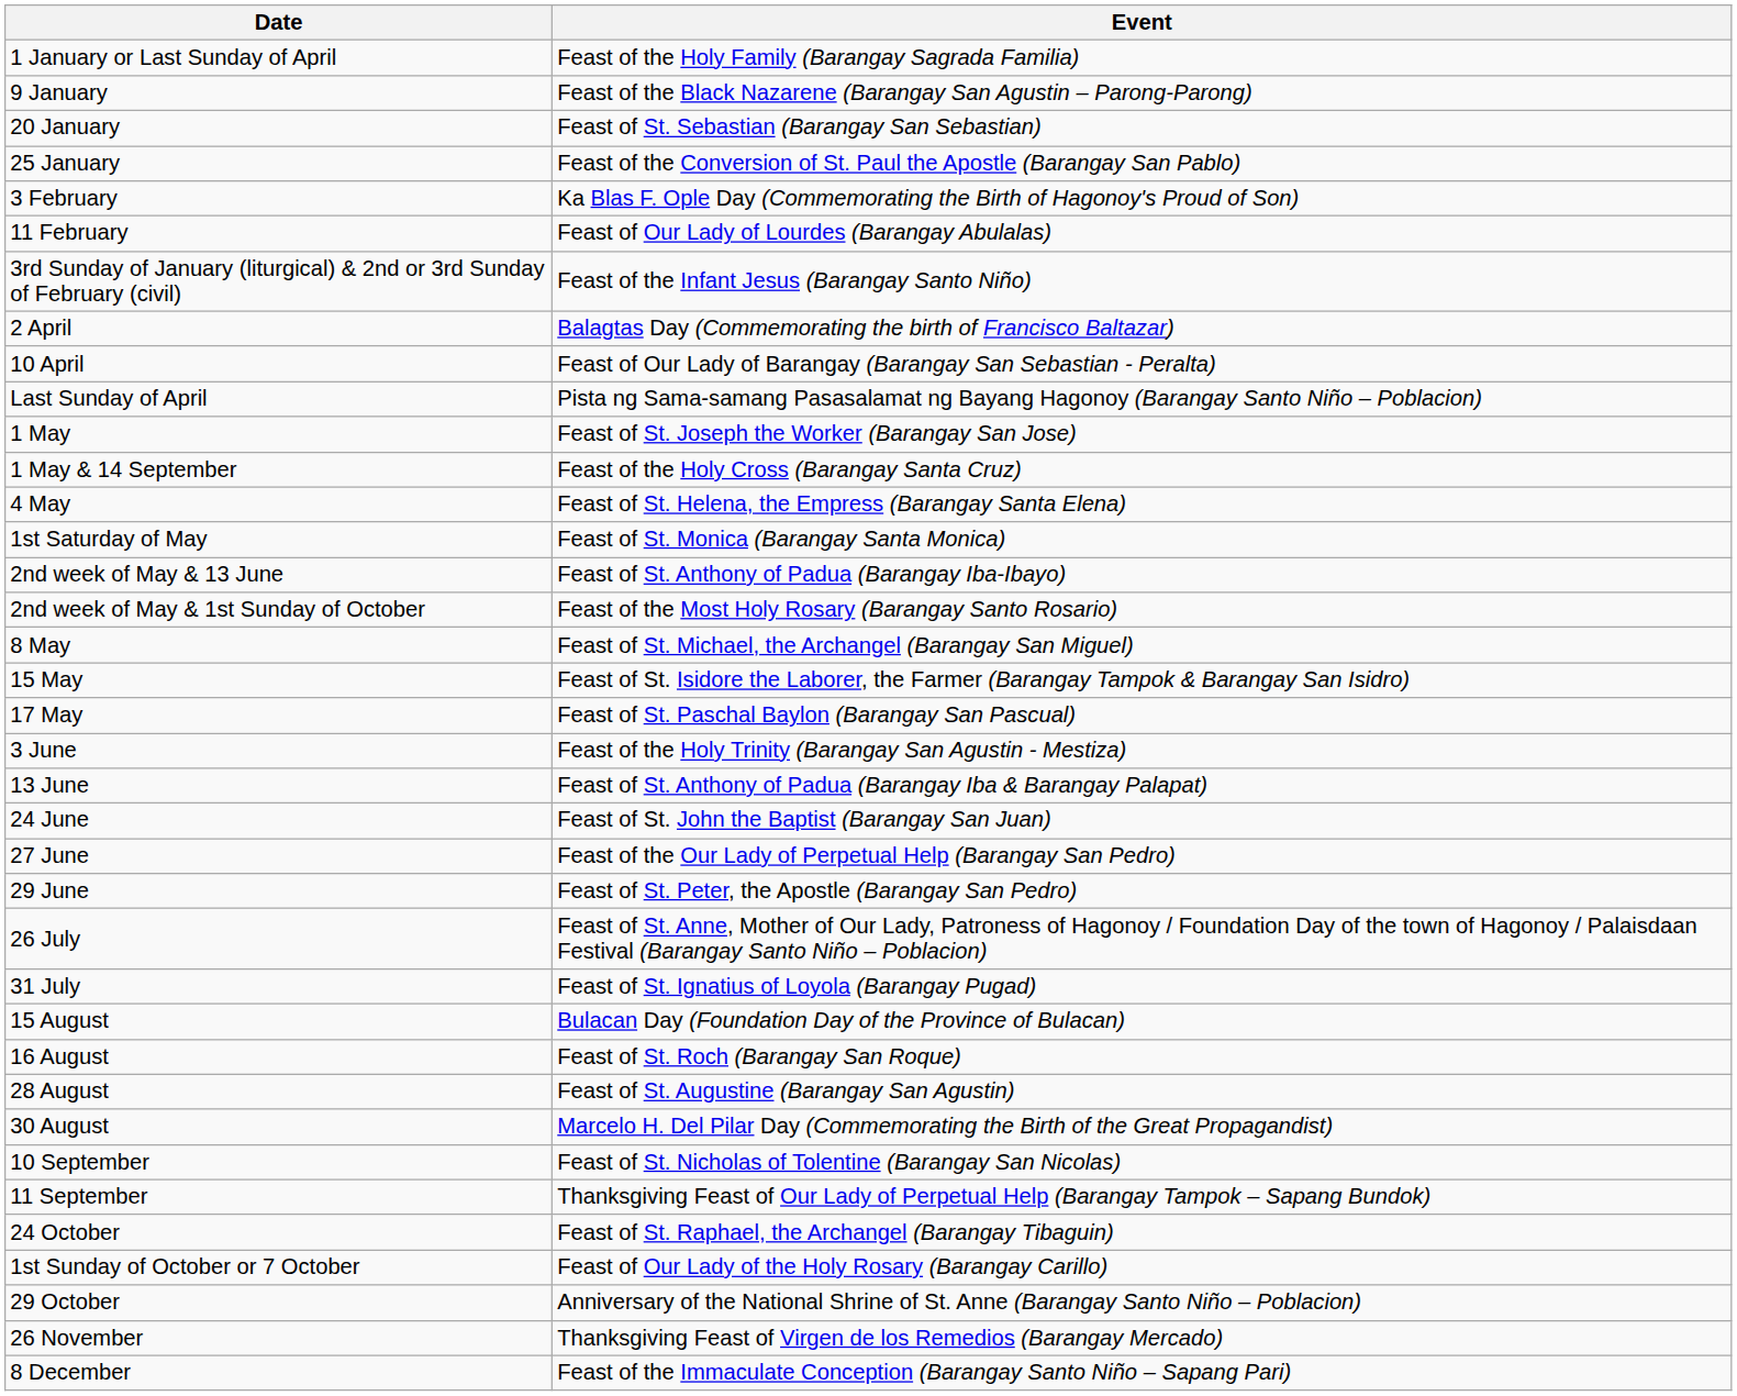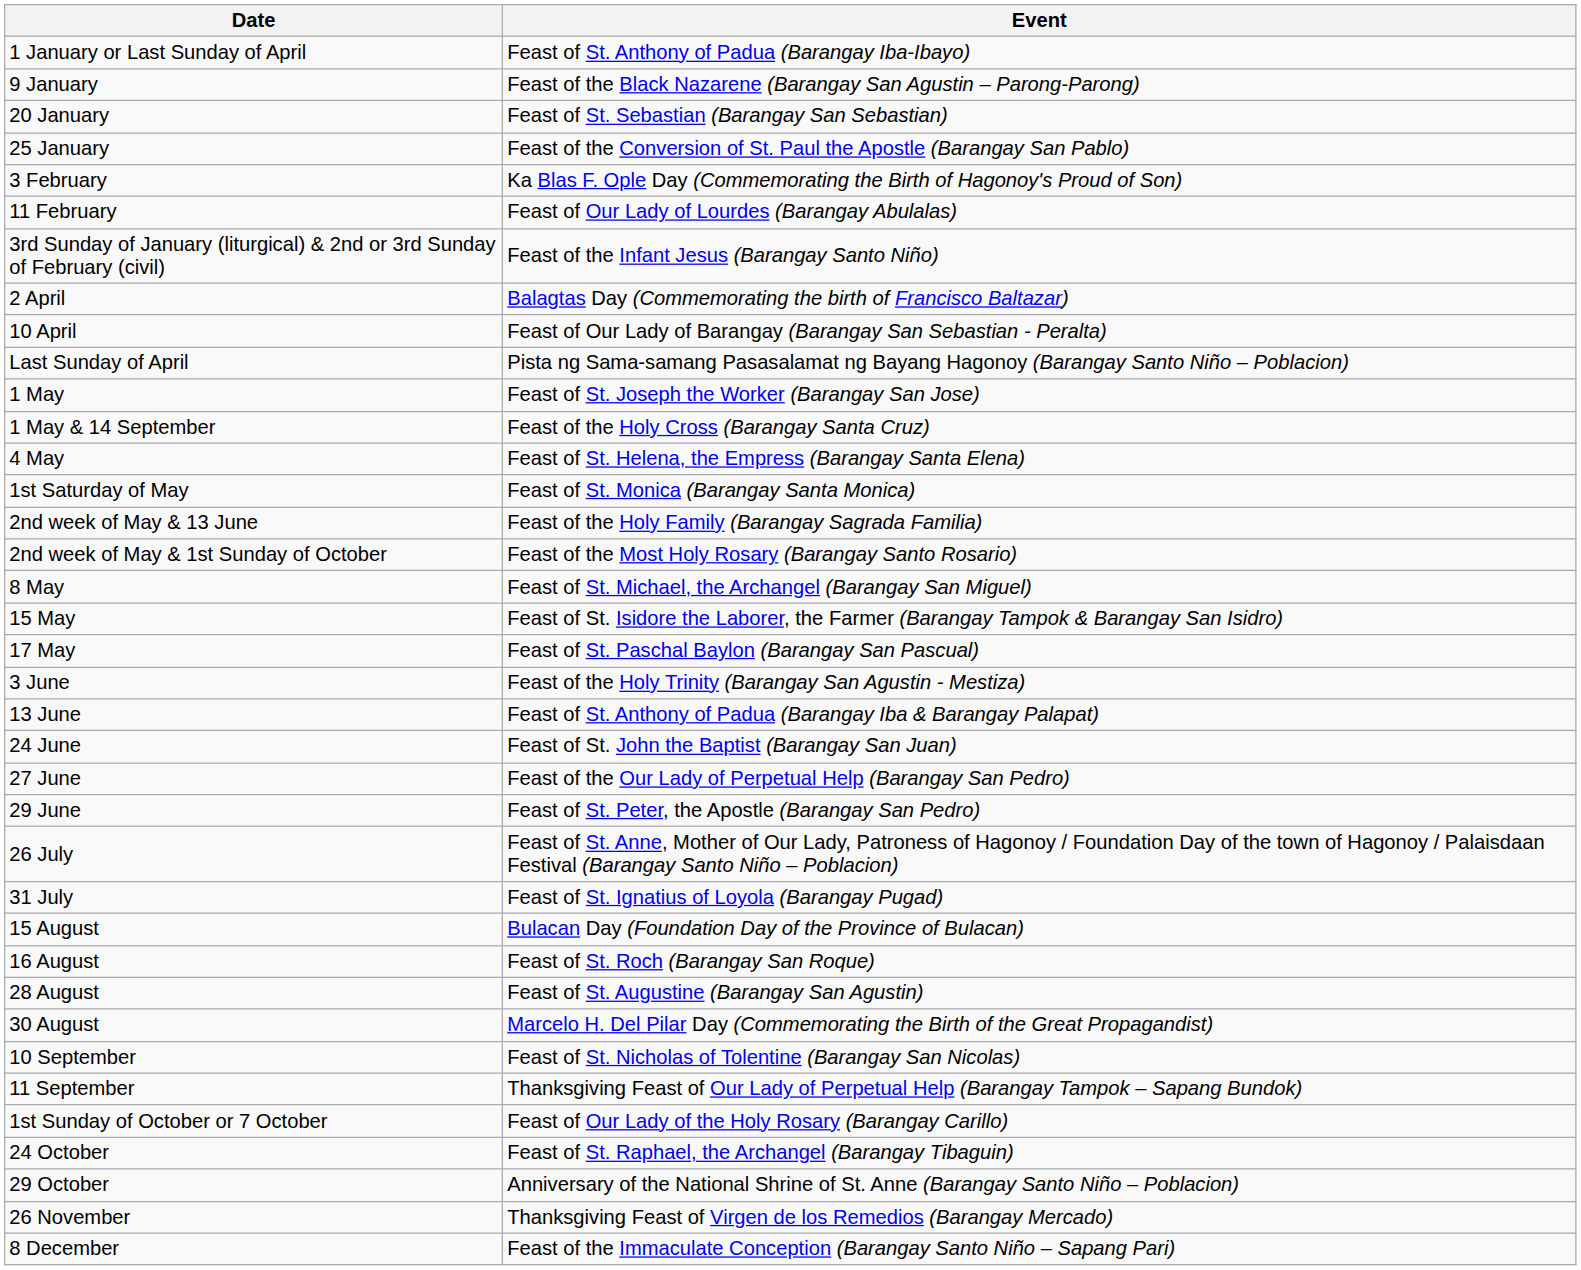 <table class="wikitable">
 <tr>
 <th>Date</th>
 <th>Event</th>
 </tr>
 <tr>
 <td>1 January or Last Sunday of April</td>
-<td>Feast of the <a href='#'>Holy Family</a> <em>(Barangay Sagrada Familia)</em></td>
+<td>Feast of <a href='#'>St. Anthony of Padua</a> <em>(Barangay Iba-Ibayo)</em></td>
 </tr>
 <tr>
 <td>9 January</td>
 <td>Feast of the <a href='#'>Black Nazarene</a> <em>(Barangay San Agustin – Parong-Parong)</em></td>
 </tr>
 <tr>
 <td>20 January</td>
 <td>Feast of <a href='#'>St. Sebastian</a> <em>(Barangay San Sebastian)</em></td>
 </tr>
 <tr>
 <td>25 January</td>
 <td>Feast of the <a href='#'>Conversion of St. Paul the Apostle</a> <em>(Barangay San Pablo) </em></td>
 </tr>
 <tr>
 <td>3 February</td>
 <td>Ka <a href='#'>Blas F. Ople</a> Day <em>(Commemorating the Birth of Hagonoy's Proud of Son)</em></td>
 </tr>
 <tr>
 <td>11 February</td>
 <td>Feast of <a href='#'>Our Lady of Lourdes</a> <em>(Barangay Abulalas)</em></td>
 </tr>
 <tr>
 <td>3rd Sunday of January (liturgical) & 2nd or 3rd Sunday of February (civil)</td>
 <td>Feast of the <a href='#'>Infant Jesus</a> <em>(Barangay Santo Niño) </em></td>
 </tr>
 <tr>
 <td>2 April</td>
 <td><a href='#'>Balagtas</a> Day <em>(Commemorating the birth of <a href='#'>Francisco Baltazar</a>)</em></td>
 </tr>
 <tr>
 <td>10 April</td>
 <td>Feast of Our Lady of Barangay <em>(Barangay San Sebastian - Peralta)</em></td>
 </tr>
 <tr>
 <td>Last Sunday of April</td>
 <td>Pista ng Sama-samang Pasasalamat ng Bayang Hagonoy <em>(Barangay Santo Niño – Poblacion)</em></td>
 </tr>
 <tr>
 <td>1 May</td>
 <td>Feast of <a href='#'>St. Joseph the Worker</a> <em>(Barangay San Jose)</em></td>
 </tr>
 <tr>
 <td>1 May & 14 September</td>
 <td>Feast of the <a href='#'>Holy Cross</a> <em>(Barangay Santa Cruz)</em></td>
 </tr>
 <tr>
 <td>4 May</td>
 <td>Feast of <a href='#'>St. Helena, the Empress</a> <em>(Barangay Santa Elena)</em></td>
 </tr>
 <tr>
 <td>1st Saturday of May</td>
 <td>Feast of <a href='#'>St. Monica</a> <em>(Barangay Santa Monica)</em></td>
 </tr>
 <tr>
 <td>2nd week of May & 13 June</td>
-<td>Feast of <a href='#'>St. Anthony of Padua</a> <em>(Barangay Iba-Ibayo)</em></td>
+<td>Feast of the <a href='#'>Holy Family</a> <em>(Barangay Sagrada Familia)</em></td>
 </tr>
 <tr>
 <td>2nd week of May & 1st Sunday of October</td>
 <td>Feast of the <a href='#'>Most Holy Rosary</a> <em>(Barangay Santo Rosario)</em></td>
 </tr>
 <tr>
 <td>8 May</td>
 <td>Feast of <a href='#'>St. Michael, the Archangel</a> <em>(Barangay San Miguel)</em></td>
 </tr>
 <tr>
 <td>15 May</td>
 <td>Feast of St. <a href='#'>Isidore the Laborer</a>, the Farmer <em>(Barangay Tampok & Barangay San Isidro)</em></td>
 </tr>
 <tr>
 <td>17 May</td>
 <td>Feast of <a href='#'>St. Paschal Baylon</a> <em>(Barangay San Pascual)</em></td>
 </tr>
 <tr>
 <td>3 June</td>
 <td>Feast of the <a href='#'>Holy Trinity</a> <em>(Barangay San Agustin - Mestiza)</em></td>
 </tr>
 <tr>
 <td>13 June</td>
 <td>Feast of <a href='#'>St. Anthony of Padua</a> <em>(Barangay Iba & Barangay Palapat)</em></td>
 </tr>
 <tr>
 <td>24 June</td>
 <td>Feast of St. <a href='#'>John the Baptist</a> <em>(Barangay San Juan)</em></td>
 </tr>
 <tr>
 <td>27 June</td>
 <td>Feast of the <a href='#'>Our Lady of Perpetual Help</a> <em>(Barangay San Pedro)</em></td>
 </tr>
 <tr>
 <td>29 June</td>
 <td>Feast of <a href='#'>St. Peter</a>, the Apostle <em>(Barangay San Pedro)</em></td>
 </tr>
 <tr>
 <td>26 July</td>
 <td>Feast of <a href='#'>St. Anne</a>, Mother of Our Lady, Patroness of Hagonoy / Foundation Day of the town of Hagonoy / Palaisdaan Festival <em>(Barangay Santo Niño – Poblacion)</em></td>
 </tr>
 <tr>
 <td>31 July</td>
 <td>Feast of <a href='#'>St. Ignatius of Loyola</a> <em>(Barangay Pugad)</em></td>
 </tr>
 <tr>
 <td>15 August</td>
 <td><a href='#'>Bulacan</a> Day <em>(Foundation Day of the Province of Bulacan)</em></td>
 </tr>
 <tr>
 <td>16 August</td>
 <td>Feast of <a href='#'>St. Roch</a> <em>(Barangay San Roque)</em></td>
 </tr>
 <tr>
 <td>28 August</td>
 <td>Feast of <a href='#'>St. Augustine</a> <em>(Barangay San Agustin)</em></td>
 </tr>
 <tr>
 <td>30 August</td>
 <td><a href='#'>Marcelo H. Del Pilar</a> Day <em>(Commemorating the Birth of the Great Propagandist)</em></td>
 </tr>
 <tr>
 <td>10 September</td>
 <td>Feast of <a href='#'>St. Nicholas of Tolentine</a> <em>(Barangay San Nicolas)</em></td>
 </tr>
 <tr>
 <td>11 September</td>
 <td>Thanksgiving Feast of <a href='#'>Our Lady of Perpetual Help</a> <em>(Barangay Tampok – Sapang Bundok)</em></td>
 </tr>
 <tr>
+<td>1st Sunday of October or 7 October</td>
+<td>Feast of <a href='#'>Our Lady of the Holy Rosary</a> <em>(Barangay Carillo)</em></td>
+</tr>
+<tr>
 <td>24 October</td>
 <td>Feast of <a href='#'>St. Raphael, the Archangel</a> <em>(Barangay Tibaguin)</em></td>
-</tr>
-<tr>
-<td>1st Sunday of October or 7 October</td>
-<td>Feast of <a href='#'>Our Lady of the Holy Rosary</a> <em>(Barangay Carillo)</em></td>
 </tr>
 <tr>
 <td>29 October</td>
 <td>Anniversary of the National Shrine of St. Anne <em>(Barangay Santo Niño – Poblacion)</em></td>
 </tr>
 <tr>
 <td>26 November</td>
 <td>Thanksgiving Feast of <a href='#'>Virgen de los Remedios</a> <em>(Barangay Mercado)</em></td>
 </tr>
 <tr>
 <td>8 December</td>
 <td>Feast of the <a href='#'>Immaculate Conception</a> <em>(Barangay Santo Niño – Sapang Pari)</em></td>
 </tr>
 </table>
